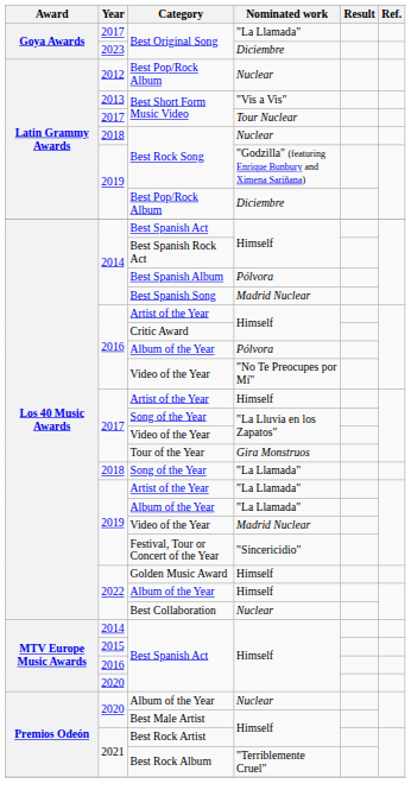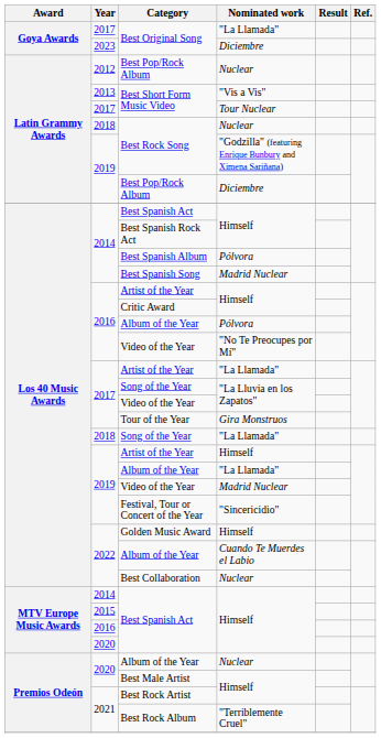 <table class="wikitable sortable plainrowheaders" style="width:90%;">
 <tr>
 <th style="width:22%;">Award</th>
 <th width=3%>Year</th>
 <th style="width:25%;">Category</th>
 <th style="width:25%;">Nominated work</th>
 <th style="width:8%;">Result</th>
 <th style="width:3%;">Ref.</th>
 </tr>
 <tr>
 <th rowspan="2" scope="row"><a href='#'>Goya Awards</a></th>
 <td><a href='#'>2017</a></td>
 <td rowspan="2"><a href='#'>Best Original Song</a></td>
 <td>"La Llamada"</td>
 <td></td>
 <td></td>
 </tr>
 <tr>
 <td><a href='#'>2023</a></td>
 <td><em>Diciembre</em></td>
 <td></td>
 <td></td>
 </tr>
 <tr>
 <th rowspan="6" scope="row"><a href='#'>Latin Grammy Awards</a></th>
 <td><a href='#'>2012</a></td>
 <td><a href='#'>Best Pop/Rock Album</a></td>
 <td><em>Nuclear</em></td>
 <td></td>
 <td></td>
 </tr>
 <tr>
 <td><a href='#'>2013</a></td>
 <td rowspan="2"><a href='#'>Best Short Form Music Video</a></td>
 <td>"Vis a Vis"</td>
 <td></td>
 <td></td>
 </tr>
 <tr>
 <td><a href='#'>2017</a></td>
 <td><em>Tour Nuclear</em></td>
 <td></td>
 <td></td>
 </tr>
 <tr>
 <td><a href='#'>2018</a></td>
 <td rowspan="2"><a href='#'>Best Rock Song</a></td>
 <td><em>Nuclear</em></td>
 <td></td>
 <td></td>
 </tr>
 <tr>
 <td rowspan="2"><a href='#'>2019</a></td>
 <td>"Godzilla" <small>(featuring <a href='#'>Enrique Bunbury</a> and <a href='#'>Ximena Sariñana</a>)</small></td>
 <td></td>
 <td rowspan="2"></td>
 </tr>
 <tr>
 <td><a href='#'>Best Pop/Rock Album</a></td>
 <td><em>Diciembre</em></td>
 <td></td>
 </tr>
 <tr>
 </tr>
 <tr>
 <th rowspan="20" scope="row"><a href='#'>Los 40 Music Awards</a></th>
 <td rowspan="4"><a href='#'>2014</a></td>
 <td><a href='#'>Best Spanish Act</a></td>
 <td rowspan="2">Himself</td>
 <td></td>
 <td rowspan="4"></td>
 </tr>
 <tr>
 <td>Best Spanish Rock Act</td>
 <td></td>
 </tr>
 <tr>
 <td><a href='#'>Best Spanish Album</a></td>
 <td><em>Pólvora</em></td>
 <td></td>
 </tr>
 <tr>
 <td><a href='#'>Best Spanish Song</a></td>
 <td><em>Madrid Nuclear</em></td>
 <td></td>
 </tr>
 <tr>
 <td rowspan="4"><a href='#'>2016</a></td>
 <td><a href='#'>Artist of the Year</a></td>
 <td rowspan="2">Himself</td>
 <td></td>
 <td rowspan="4"></td>
 </tr>
 <tr>
 <td>Critic Award</td>
 <td></td>
 </tr>
 <tr>
 <td><a href='#'>Album of the Year</a></td>
 <td><em>Pólvora</em></td>
 <td></td>
 </tr>
 <tr>
 <td>Video of the Year</td>
 <td>"No Te Preocupes por Mí"</td>
 <td></td>
 </tr>
 <tr>
 <td rowspan="4"><a href='#'>2017</a></td>
 <td><a href='#'>Artist of the Year</a></td>
-<td>Himself</td>
+<td>"La Llamada"</td>
 <td></td>
 <td rowspan="4"></td>
 </tr>
 <tr>
 <td><a href='#'>Song of the Year</a></td>
 <td rowspan="2">"La Lluvia en los Zapatos"</td>
 <td></td>
 </tr>
 <tr>
 <td>Video of the Year</td>
 <td></td>
 </tr>
 <tr>
 <td>Tour of the Year</td>
 <td><em>Gira Monstruos</em></td>
 <td></td>
 </tr>
 <tr>
 <td><a href='#'>2018</a></td>
 <td><a href='#'>Song of the Year</a></td>
 <td>"La Llamada"</td>
 <td></td>
 <td></td>
 </tr>
 <tr>
 <td rowspan="4"><a href='#'>2019</a></td>
 <td><a href='#'>Artist of the Year</a></td>
-<td>"La Llamada"</td>
+<td>Himself</td>
 <td></td>
 <td rowspan="4"></td>
 </tr>
 <tr>
 <td><a href='#'>Album of the Year</a></td>
 <td>"La Llamada"</td>
 <td></td>
 </tr>
 <tr>
 <td>Video of the Year</td>
 <td><em>Madrid Nuclear</em></td>
 <td></td>
 </tr>
 <tr>
 <td>Festival, Tour or Concert of the Year</td>
 <td>"Sincericidio"</td>
 <td></td>
 </tr>
 <tr>
 <td rowspan="3"><a href='#'>2022</a></td>
 <td>Golden Music Award</td>
 <td>Himself</td>
 <td></td>
 <td></td>
 </tr>
 <tr>
 <td><a href='#'>Album of the Year</a></td>
-<td>Himself</td>
+<td><em>Cuando Te Muerdes el Labio</em></td>
 <td></td>
 <td rowspan="2"></td>
 </tr>
 <tr>
 <td>Best Collaboration</td>
 <td><em>Nuclear</em></td>
 <td></td>
 </tr>
 <tr>
 <th rowspan="4" scope="row"><a href='#'>MTV Europe Music Awards</a></th>
 <td><a href='#'>2014</a></td>
 <td rowspan="4"><a href='#'>Best Spanish Act</a></td>
 <td rowspan="4">Himself</td>
 <td></td>
 <td></td>
 </tr>
 <tr>
 <td><a href='#'>2015</a></td>
 <td></td>
 <td></td>
 </tr>
 <tr>
 <td><a href='#'>2016</a></td>
 <td></td>
 <td></td>
 </tr>
 <tr>
 <td><a href='#'>2020</a></td>
 <td></td>
 <td></td>
 </tr>
 <tr>
 <th rowspan="4" scope="row"><a href='#'>Premios Odeón</a></th>
 <td rowspan="2"><a href='#'>2020</a></td>
 <td>Album of the Year</td>
 <td><em>Nuclear</em></td>
 <td></td>
 <td rowspan="2"></td>
 </tr>
 <tr>
 <td>Best Male Artist</td>
 <td rowspan="2">Himself</td>
 <td></td>
 </tr>
 <tr>
 <td rowspan="2">2021</td>
 <td>Best Rock Artist</td>
 <td></td>
 <td rowspan="2"></td>
 </tr>
 <tr>
 <td>Best Rock Album</td>
 <td>"Terriblemente Cruel"</td>
 <td></td>
 </tr>
 <tr>
 </tr>
 <tr>
 </tr>
 </table>
